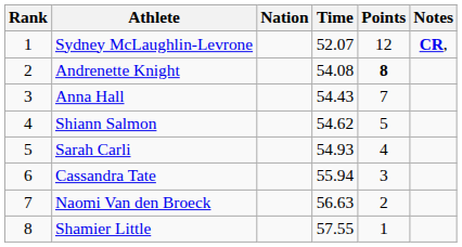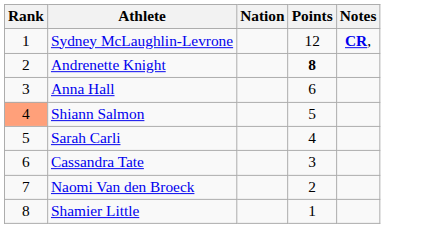 <table class="wikitable mw-datatable sortable" style="text-align:center;">
 <tr>
 <th scope="col" style="width: 10px;">Rank</th>
 <th scope="col">Athlete</th>
 <th scope="col">Nation</th>
-<th scope="col">Time</th>
 <th scope="col">Points</th>
 <th scope="col">Notes</th>
 </tr>
 <tr>
 <td>1</td>
 <td align="left"><a href='#'>Sydney McLaughlin-Levrone</a> </td>
 <td align="left"></td>
-<td>52.07</td>
 <td>12</td>
 <td><strong><a href='#'>CR</a></strong>, </td>
 </tr>
 <tr>
 <td>2</td>
 <td align="left"><a href='#'>Andrenette Knight</a> </td>
 <td align="left"></td>
-<td>54.08</td>
 <td><strong>8</strong></td>
 <td></td>
 </tr>
 <tr>
 <td>3</td>
 <td align="left"><a href='#'>Anna Hall</a> </td>
 <td align="left"></td>
-<td>54.43</td>
-<td>7</td>
+<td>6</td>
 <td></td>
 </tr>
 <tr>
-<td>4</td>
+<td style="background: lightsalmon;">4</td>
 <td align="left"><a href='#'>Shiann Salmon</a> </td>
 <td align="left"></td>
-<td>54.62</td>
 <td>5</td>
 <td></td>
 </tr>
 <tr>
 <td>5</td>
 <td align="left"><a href='#'>Sarah Carli</a> </td>
 <td align="left"></td>
-<td>54.93</td>
 <td>4</td>
 <td></td>
 </tr>
 <tr>
 <td>6</td>
 <td align="left"><a href='#'>Cassandra Tate</a> </td>
 <td align="left"></td>
-<td>55.94</td>
 <td>3</td>
 <td></td>
 </tr>
 <tr>
 <td>7</td>
 <td align="left"><a href='#'>Naomi Van den Broeck</a> </td>
 <td align="left"></td>
-<td>56.63</td>
 <td>2</td>
 <td></td>
 </tr>
 <tr>
 <td>8</td>
 <td align="left"><a href='#'>Shamier Little</a> </td>
 <td align="left"></td>
-<td>57.55</td>
 <td>1</td>
 <td></td>
 </tr>
 </table>
